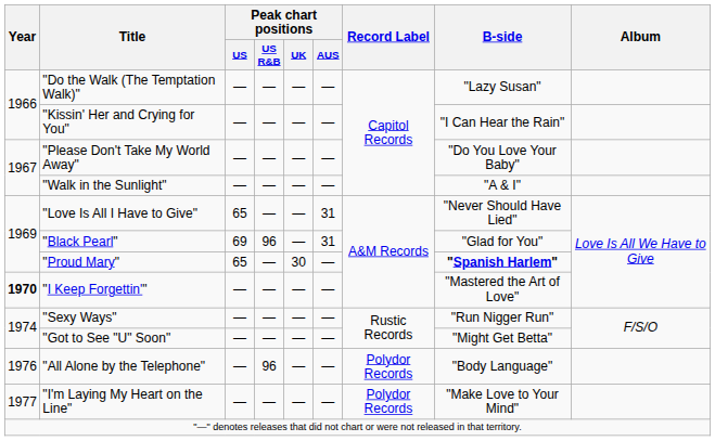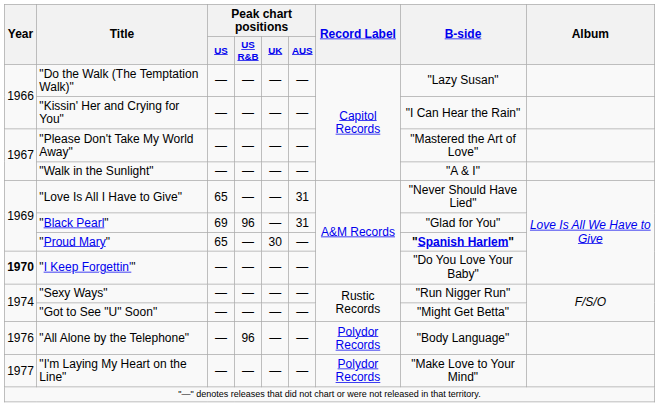 <table class="wikitable" style=text-align:center;>
 <tr>
 <th rowspan="2">Year</th>
 <th rowspan="2">Title</th>
 <th colspan="4">Peak chart<br>positions</th>
 <th rowspan="2"><a href='#'>Record Label</a></th>
 <th rowspan="2"><a href='#'>B-side</a></th>
 <th rowspan="2">Album</th>
 </tr>
 <tr style="font-size:small;">
 <th align=centre style="width:30px;"><a href='#'>US</a><br></th>
 <th align=centre style="width:30px;"><a href='#'>US R&B</a><br></th>
 <th align=centre style="width:30px;"><a href='#'>UK</a><br></th>
 <th align=centre style="width:30px;"><a href='#'>AUS</a></th>
 </tr>
 <tr>
 <td rowspan="2">1966</td>
 <td align=left>"Do the Walk (The Temptation Walk)"</td>
 <td>—</td>
 <td>—</td>
 <td>—</td>
 <td>—</td>
 <td rowspan="4"><a href='#'>Capitol Records</a></td>
 <td>"Lazy Susan"</td>
 <td rowspan="1"></td>
 </tr>
 <tr>
 <td align=left>"Kissin' Her and Crying for You"</td>
 <td>—</td>
 <td>—</td>
 <td>—</td>
 <td>—</td>
 <td>"I Can Hear the Rain"</td>
 <td rowspan="1"></td>
 </tr>
 <tr>
 <td rowspan="2">1967</td>
 <td align=left>"Please Don't Take My World Away"</td>
 <td>—</td>
 <td>—</td>
 <td>—</td>
 <td>—</td>
-<td>"Do You Love Your Baby"</td>
+<td>"Mastered the Art of Love"</td>
 <td rowspan="1"></td>
 </tr>
 <tr>
 <td align=left>"Walk in the Sunlight"</td>
 <td>—</td>
 <td>—</td>
 <td>—</td>
 <td>—</td>
 <td>"A & I"</td>
 <td rowspan="1"></td>
 </tr>
 <tr>
 <td rowspan="3">1969</td>
 <td align=left>"Love Is All I Have to Give"</td>
 <td>65</td>
 <td>—</td>
 <td>—</td>
 <td>31</td>
 <td rowspan="4"><a href='#'>A&M Records</a></td>
 <td>"Never Should Have Lied"</td>
 <td rowspan="4"><em><a href='#'>Love Is All We Have to Give</a></em></td>
 </tr>
 <tr>
 <td align=left>"<a href='#'>Black Pearl</a>"</td>
 <td>69</td>
 <td>96</td>
 <td>—</td>
 <td>31</td>
 <td>"Glad for You"</td>
 </tr>
 <tr>
 <td align=left>"<a href='#'>Proud Mary</a>"</td>
 <td>65</td>
 <td>—</td>
 <td>30</td>
 <td>—</td>
 <td><strong>"<a href='#'>Spanish Harlem</a>"</strong></td>
 </tr>
 <tr>
 <td><strong>1970</strong></td>
 <td align=left>"<a href='#'>I Keep Forgettin'</a>"</td>
 <td>—</td>
 <td>—</td>
 <td>—</td>
 <td>—</td>
-<td>"Mastered the Art of Love"</td>
+<td>"Do You Love Your Baby"</td>
 </tr>
 <tr>
 <td rowspan="2">1974</td>
 <td align=left>"Sexy Ways"</td>
 <td>—</td>
 <td>—</td>
 <td>—</td>
 <td>—</td>
 <td rowspan="2">Rustic Records</td>
 <td>"Run Nigger Run"</td>
 <td rowspan="2"><em>F/S/O</em></td>
 </tr>
 <tr>
 <td align=left>"Got to See "U" Soon"</td>
 <td>—</td>
 <td>—</td>
 <td>—</td>
 <td>—</td>
 <td>"Might Get Betta"</td>
 </tr>
 <tr>
 <td>1976</td>
 <td align=left>"All Alone by the Telephone"</td>
 <td>—</td>
 <td>96</td>
 <td>—</td>
 <td>—</td>
 <td rowspan="1"><a href='#'>Polydor Records</a></td>
 <td>"Body Language"</td>
 <td rowspan="1"></td>
 </tr>
 <tr>
 <td>1977</td>
 <td align=left>"I'm Laying My Heart on the Line"</td>
 <td>—</td>
 <td>—</td>
 <td>—</td>
 <td>—</td>
 <td rowspan="1"><a href='#'>Polydor Records</a></td>
 <td>"Make Love to Your Mind"</td>
 <td rowspan="1"></td>
 </tr>
 <tr>
 <td colspan="9" style="text-align:center; font-size:9pt;">"—" denotes releases that did not chart or were not released in that territory.</td>
 </tr>
 </table>
